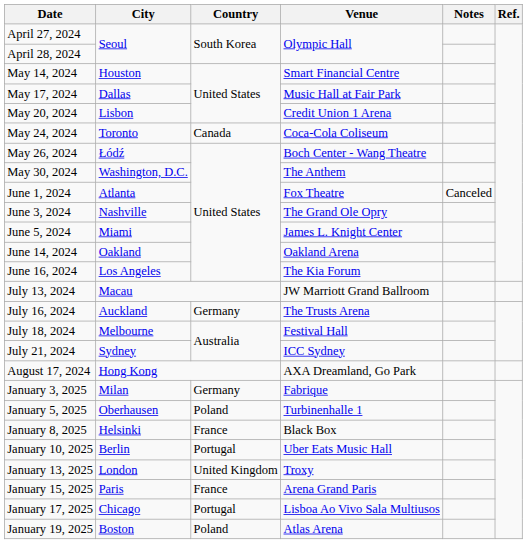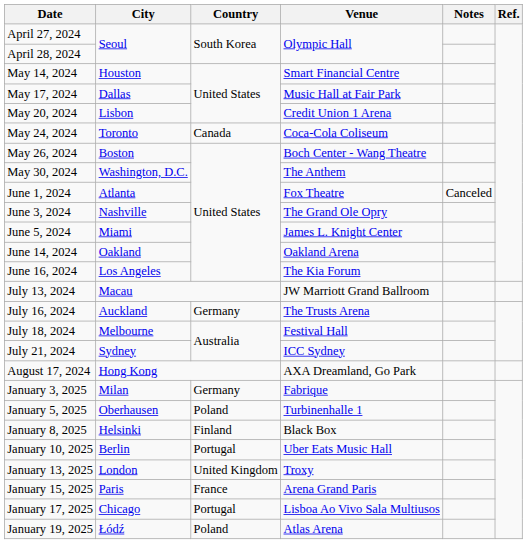 <table class="wikitable">
 <tr>
 <th>Date</th>
 <th>City</th>
 <th>Country</th>
 <th>Venue</th>
 <th>Notes</th>
 <th>Ref.</th>
 </tr>
 <tr>
 <td>April 27, 2024</td>
 <td rowspan="2"><a href='#'>Seoul</a></td>
 <td rowspan="2">South Korea</td>
 <td rowspan="2"><a href='#'>Olympic Hall</a></td>
 <td></td>
 <td rowspan="13"></td>
 </tr>
 <tr>
 <td>April 28, 2024</td>
 <td></td>
 </tr>
 <tr>
 <td>May 14, 2024</td>
 <td><a href='#'>Houston</a></td>
 <td rowspan="3">United States</td>
 <td><a href='#'>Smart Financial Centre</a></td>
 <td></td>
 </tr>
 <tr>
 <td>May 17, 2024</td>
 <td><a href='#'>Dallas</a></td>
 <td><a href='#'>Music Hall at Fair Park</a></td>
 <td></td>
 </tr>
 <tr>
 <td>May 20, 2024</td>
 <td><a href='#'>Lisbon</a></td>
 <td><a href='#'>Credit Union 1 Arena</a></td>
 <td></td>
 </tr>
 <tr>
 <td>May 24, 2024</td>
 <td><a href='#'>Toronto</a></td>
 <td>Canada</td>
 <td><a href='#'>Coca-Cola Coliseum</a></td>
 <td></td>
 </tr>
 <tr>
 <td>May 26, 2024</td>
-<td><a href='#'>Łódź</a></td>
+<td><a href='#'>Boston</a></td>
 <td rowspan="7">United States</td>
 <td><a href='#'>Boch Center - Wang Theatre</a></td>
 <td></td>
 </tr>
 <tr>
 <td>May 30, 2024</td>
 <td><a href='#'>Washington, D.C.</a></td>
 <td><a href='#'>The Anthem</a></td>
 <td></td>
 </tr>
 <tr>
 <td>June 1, 2024</td>
 <td><a href='#'>Atlanta</a></td>
 <td><a href='#'>Fox Theatre</a></td>
 <td>Canceled</td>
 </tr>
 <tr>
 <td>June 3, 2024</td>
 <td><a href='#'>Nashville</a></td>
 <td><a href='#'>The Grand Ole Opry</a></td>
 <td></td>
 </tr>
 <tr>
 <td>June 5, 2024</td>
 <td><a href='#'>Miami</a></td>
 <td><a href='#'>James L. Knight Center</a></td>
 <td></td>
 </tr>
 <tr>
 <td>June 14, 2024</td>
 <td><a href='#'>Oakland</a></td>
 <td><a href='#'>Oakland Arena</a></td>
 <td></td>
 </tr>
 <tr>
 <td>June 16, 2024</td>
 <td><a href='#'>Los Angeles</a></td>
 <td><a href='#'>The Kia Forum</a></td>
 <td></td>
 </tr>
 <tr>
 <td>July 13, 2024</td>
 <td colspan="2"><a href='#'>Macau</a></td>
 <td>JW Marriott Grand Ballroom</td>
 <td></td>
 <td></td>
 </tr>
 <tr>
 <td>July 16, 2024</td>
 <td><a href='#'>Auckland</a></td>
 <td>Germany</td>
 <td><a href='#'>The Trusts Arena</a></td>
 <td></td>
 <td rowspan="3"></td>
 </tr>
 <tr>
 <td>July 18, 2024</td>
 <td><a href='#'>Melbourne</a></td>
 <td rowspan="2">Australia</td>
 <td><a href='#'>Festival Hall</a></td>
 <td></td>
 </tr>
 <tr>
 <td>July 21, 2024</td>
 <td><a href='#'>Sydney</a></td>
 <td><a href='#'>ICC Sydney</a></td>
 <td></td>
 </tr>
 <tr>
 <td>August 17, 2024</td>
 <td colspan="2"><a href='#'>Hong Kong</a></td>
 <td>AXA Dreamland, Go Park</td>
 <td></td>
 <td></td>
 </tr>
 <tr>
 <td>January 3, 2025</td>
 <td><a href='#'>Milan</a></td>
 <td>Germany</td>
 <td><a href='#'>Fabrique</a></td>
 <td></td>
 <td rowspan="8"></td>
 </tr>
 <tr>
 <td>January 5, 2025</td>
 <td><a href='#'>Oberhausen</a></td>
 <td>Poland</td>
 <td><a href='#'>Turbinenhalle 1</a></td>
 <td></td>
 </tr>
 <tr>
 <td>January 8, 2025</td>
 <td><a href='#'>Helsinki</a></td>
-<td>France</td>
+<td>Finland</td>
 <td>Black Box</td>
 <td></td>
 </tr>
 <tr>
 <td>January 10, 2025</td>
 <td><a href='#'>Berlin</a></td>
 <td>Portugal</td>
 <td><a href='#'>Uber Eats Music Hall</a></td>
 <td></td>
 </tr>
 <tr>
 <td>January 13, 2025</td>
 <td><a href='#'>London</a></td>
 <td>United Kingdom</td>
 <td><a href='#'>Troxy</a></td>
 <td></td>
 </tr>
 <tr>
 <td>January 15, 2025</td>
 <td><a href='#'>Paris</a></td>
 <td>France</td>
 <td><a href='#'>Arena Grand Paris</a></td>
 </tr>
 <tr>
 <td>January 17, 2025</td>
 <td><a href='#'>Chicago</a></td>
 <td>Portugal</td>
 <td><a href='#'>Lisboa Ao Vivo Sala Multiusos</a></td>
 <td></td>
 </tr>
 <tr>
 <td>January 19, 2025</td>
-<td><a href='#'>Boston</a></td>
+<td><a href='#'>Łódź</a></td>
 <td>Poland</td>
 <td><a href='#'>Atlas Arena</a></td>
 <td></td>
 </tr>
 </table>
